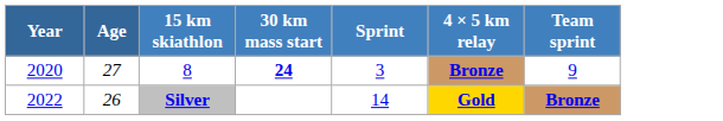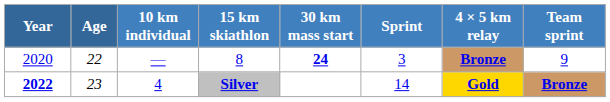 <table class="wikitable" style="font-size:95%; text-align:center; border:grey solid 1px; border-collapse:collapse; background:#ffffff;">
 <tr>
 <th style="background-color:#369; color:white; width:60px;"> Year </th>
 <th style="background-color:#369; color:white; width:40px;"> Age </th>
+<th style="background-color:#4180be; color:white; width:75px;"> 10 km <br> individual </th>
 <th style="background-color:#4180be; color:white; width:75px;"> 15 km <br> skiathlon </th>
 <th style="background-color:#4180be; color:white; width:75px;"> 30 km <br> mass start </th>
 <th style="background-color:#4180be; color:white; width:75px;"> Sprint </th>
 <th style="background-color:#4180be; color:white; width:75px;"> 4 × 5 km <br> relay </th>
 <th style="background-color:#4180be; color:white; width:75px;"> Team <br> sprint </th>
 </tr>
 <tr>
 <td><a href='#'>2020</a></td>
-<td><em>27</em></td>
+<td><em>22</em></td>
+<td><a href='#'>—</a></td>
 <td><a href='#'>8</a></td>
 <td><strong><a href='#'>24</a></strong></td>
 <td><a href='#'>3</a></td>
 <td style="background:#c96;"><a href='#'><strong>Bronze</strong></a></td>
 <td><a href='#'>9</a></td>
 </tr>
 <tr>
-<td><a href='#'>2022</a></td>
-<td><em>26</em></td>
+<td><strong><a href='#'>2022</a></strong></td>
+<td><em>23</em></td>
+<td><a href='#'>4</a></td>
 <td style="background:silver;"><a href='#'> <strong>Silver</strong></a></td>
 <td><a href='#'></a></td>
 <td><a href='#'>14</a></td>
 <td style="background:gold;"><a href='#'><strong>Gold</strong></a></td>
 <td style="background:#c96;"><a href='#'><strong>Bronze</strong></a></td>
 </tr>
 </table>
